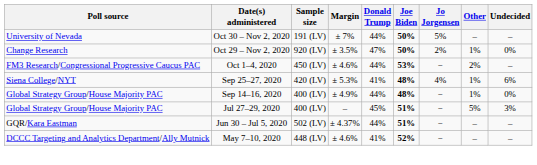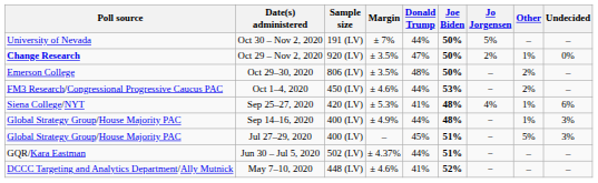 <table class="wikitable sortable" style="text-align:center;font-size:90%;line-height:17px">
 <tr>
 <th>Poll source</th>
 <th>Date(s)<br>administered</th>
 <th>Sample<br>size</th>
 <th>Margin<br></th>
 <th class="unsortable"><a href='#'>Donald<br>Trump</a><br></th>
 <th class="unsortable"><a href='#'>Joe<br>Biden</a><br></th>
 <th class="unsortable"><a href='#'>Jo<br>Jorgensen</a><br></th>
 <th class="unsortable"><a href='#'>Other</a></th>
 <th class="unsortable">Undecided</th>
 </tr>
 <tr>
 <td style="text-align:left;"><a href='#'>University of Nevada</a></td>
 <td>Oct 30 – Nov 2, 2020</td>
 <td>191 (LV)</td>
 <td>± 7%</td>
 <td>44%</td>
 <td><strong>50%</strong></td>
 <td>5%</td>
 <td>–</td>
 <td>–</td>
 </tr>
 <tr>
-<td style="text-align:left;"><a href='#'>Change Research</a></td>
+<td style="text-align:left;"><strong><a href='#'>Change Research</a></strong></td>
 <td>Oct 29 – Nov 2, 2020</td>
 <td>920 (LV)</td>
 <td>± 3.5%</td>
 <td>47%</td>
 <td><strong>50%</strong></td>
 <td>2%</td>
 <td>1%</td>
 <td>0%</td>
+</tr>
+<tr>
+<td style="text-align:left;"><a href='#'>Emerson College</a></td>
+<td>Oct 29–30, 2020</td>
+<td>806 (LV)</td>
+<td>± 3.5%</td>
+<td>48%</td>
+<td><strong>50%</strong></td>
+<td>–</td>
+<td>2%</td>
+<td>–</td>
 </tr>
 <tr>
 <td style="text-align:left;"><a href='#'>FM3 Research</a>/<a href='#'>Congressional Progressive Caucus PAC</a></td>
 <td>Oct 1–4, 2020</td>
 <td>450 (LV)</td>
 <td>± 4.6%</td>
 <td>44%</td>
 <td><strong>53%</strong></td>
 <td>−</td>
 <td>2%</td>
 <td>–</td>
 </tr>
 <tr>
 <td style="text-align:left;"><a href='#'>Siena College</a>/<a href='#'>NYT</a></td>
 <td>Sep 25–27, 2020</td>
 <td>420 (LV)</td>
 <td>± 5.3%</td>
 <td>41%</td>
 <td><strong>48%</strong></td>
 <td>4%</td>
 <td>1%</td>
 <td>6%</td>
 </tr>
 <tr>
 <td style="text-align:left;"><a href='#'>Global Strategy Group</a>/<a href='#'>House Majority PAC</a></td>
 <td>Sep 14–16, 2020</td>
 <td>400 (LV)</td>
 <td>± 4.9%</td>
 <td>44%</td>
 <td><strong>48%</strong></td>
 <td>−</td>
 <td>1%</td>
-<td>0%</td>
+<td>3%</td>
 </tr>
 <tr>
 <td style="text-align:left;"><a href='#'>Global Strategy Group</a>/<a href='#'>House Majority PAC</a></td>
 <td>Jul 27–29, 2020</td>
 <td>400 (LV)</td>
 <td>–</td>
 <td>45%</td>
 <td><strong>51%</strong></td>
 <td>−</td>
 <td>5%</td>
 <td>3%</td>
 </tr>
 <tr>
 <td style="text-align:left;">GQR/<a href='#'>Kara Eastman</a></td>
 <td>Jun 30 – Jul 5, 2020</td>
 <td>502 (LV)</td>
 <td>± 4.37%</td>
 <td>44%</td>
 <td><strong>51%</strong></td>
 <td>−</td>
 <td>–</td>
 <td>–</td>
 </tr>
 <tr>
 <td style="text-align:left;"><a href='#'>DCCC Targeting and Analytics Department</a>/<a href='#'>Ally Mutnick</a></td>
 <td>May 7–10, 2020</td>
 <td>448 (LV)</td>
 <td>± 4.6%</td>
 <td>41%</td>
 <td><strong>52%</strong></td>
 <td>−</td>
 <td>–</td>
 <td>–</td>
 </tr>
 </table>
